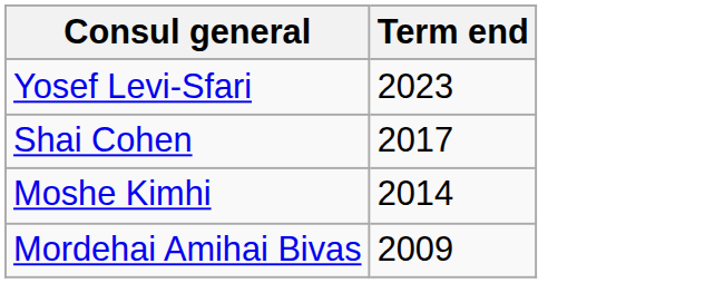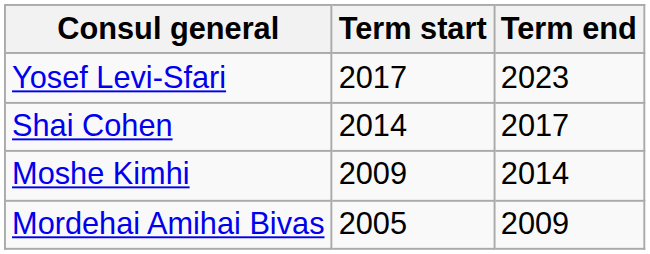 <table class="wikitable sortable">
 <tr>
 <th>Consul general</th>
+<th>Term start</th>
 <th>Term end</th>
 </tr>
 <tr>
 <td><a href='#'>Yosef Levi-Sfari</a></td>
+<td>2017</td>
 <td>2023</td>
 </tr>
 <tr>
 <td><a href='#'>Shai Cohen</a></td>
+<td>2014</td>
 <td>2017</td>
 </tr>
 <tr>
 <td><a href='#'>Moshe Kimhi</a></td>
+<td>2009</td>
 <td>2014</td>
 </tr>
 <tr>
 <td><a href='#'>Mordehai Amihai Bivas</a></td>
+<td>2005</td>
 <td>2009</td>
 </tr>
 </table>
